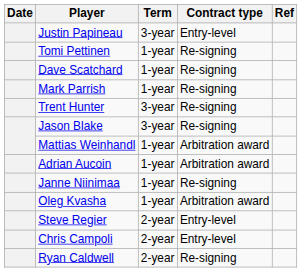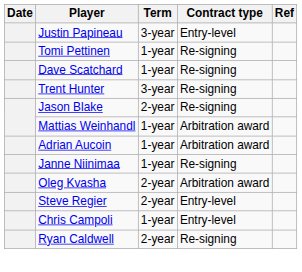 <table class="wikitable plainrowheaders">
 <tr style="background:#ddd; text-align:center;">
 <th>Date</th>
 <th>Player</th>
 <th>Term</th>
 <th>Contract type</th>
 <th>Ref</th>
 </tr>
 <tr>
 <th scope="row"></th>
 <td><a href='#'>Justin Papineau</a></td>
 <td>3-year</td>
 <td>Entry-level</td>
 <td></td>
 </tr>
 <tr>
 <th scope="row"></th>
 <td><a href='#'>Tomi Pettinen</a></td>
 <td>1-year</td>
 <td>Re-signing</td>
 <td></td>
 </tr>
 <tr>
 <th scope="row"></th>
 <td><a href='#'>Dave Scatchard</a></td>
 <td>1-year</td>
 <td>Re-signing</td>
 <td></td>
 </tr>
 <tr>
 <th scope="row"></th>
-<td><a href='#'>Mark Parrish</a></td>
-<td>1-year</td>
-<td>Re-signing</td>
-<td></td>
-</tr>
-<tr>
-<th scope="row"></th>
 <td><a href='#'>Trent Hunter</a></td>
 <td>3-year</td>
 <td>Re-signing</td>
 <td></td>
 </tr>
 <tr>
 <th scope="row" rowspan=2></th>
 <td><a href='#'>Jason Blake</a></td>
-<td>3-year</td>
+<td>2-year</td>
 <td>Re-signing</td>
 <td></td>
 </tr>
 <tr>
 <td><a href='#'>Mattias Weinhandl</a></td>
 <td>1-year</td>
 <td>Arbitration award</td>
 <td></td>
 </tr>
 <tr>
 <th scope="row"></th>
 <td><a href='#'>Adrian Aucoin</a></td>
 <td>1-year</td>
 <td>Arbitration award</td>
 <td></td>
 </tr>
 <tr>
 <th scope="row"></th>
 <td><a href='#'>Janne Niinimaa</a></td>
 <td>1-year</td>
 <td>Re-signing</td>
 <td></td>
 </tr>
 <tr>
 <th scope="row"></th>
 <td><a href='#'>Oleg Kvasha</a></td>
-<td>1-year</td>
+<td>2-year</td>
 <td>Arbitration award</td>
 <td></td>
 </tr>
 <tr>
 <th scope="row"></th>
 <td><a href='#'>Steve Regier</a></td>
 <td>2-year</td>
 <td>Entry-level</td>
 <td></td>
 </tr>
 <tr>
 <th scope="row"></th>
 <td><a href='#'>Chris Campoli</a></td>
-<td>2-year</td>
+<td>1-year</td>
 <td>Entry-level</td>
 <td></td>
 </tr>
 <tr>
 <th scope="row"></th>
 <td><a href='#'>Ryan Caldwell</a></td>
 <td>2-year</td>
 <td>Re-signing</td>
 <td></td>
 </tr>
 </table>
